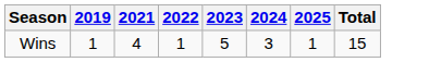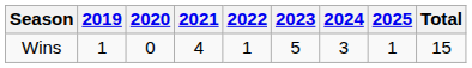 <table class="wikitable">
 <tr>
 <th>Season</th>
 <th><a href='#'>2019</a></th>
+<th><a href='#'>2020</a></th>
 <th><a href='#'>2021</a></th>
 <th><a href='#'>2022</a></th>
 <th><a href='#'>2023</a></th>
 <th><a href='#'>2024</a></th>
 <th><a href='#'>2025</a></th>
 <th><strong>Total</strong></th>
 </tr>
 <tr align="center">
 <td>Wins</td>
 <td>1</td>
+<td>0</td>
 <td>4</td>
 <td>1</td>
 <td>5</td>
 <td>3</td>
 <td>1</td>
 <td>15</td>
 </tr>
 </table>
